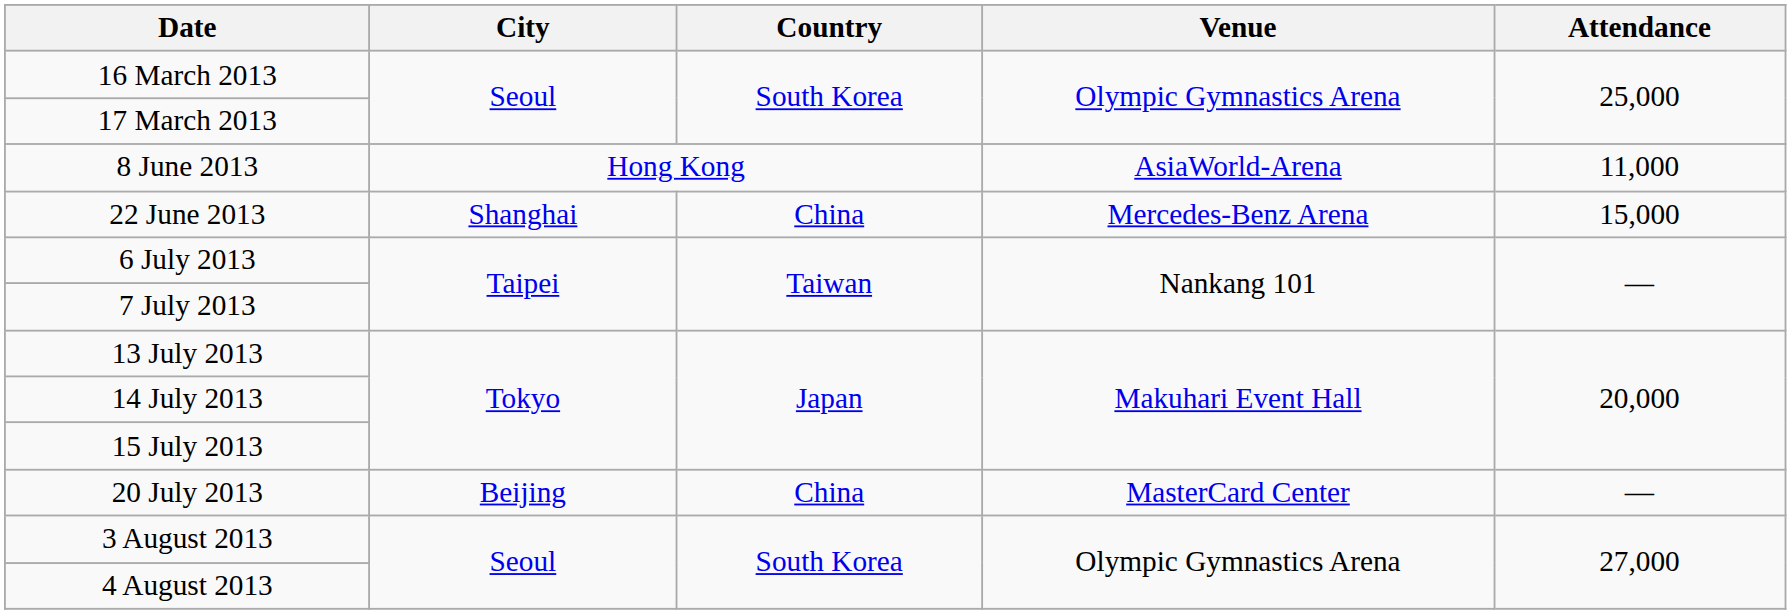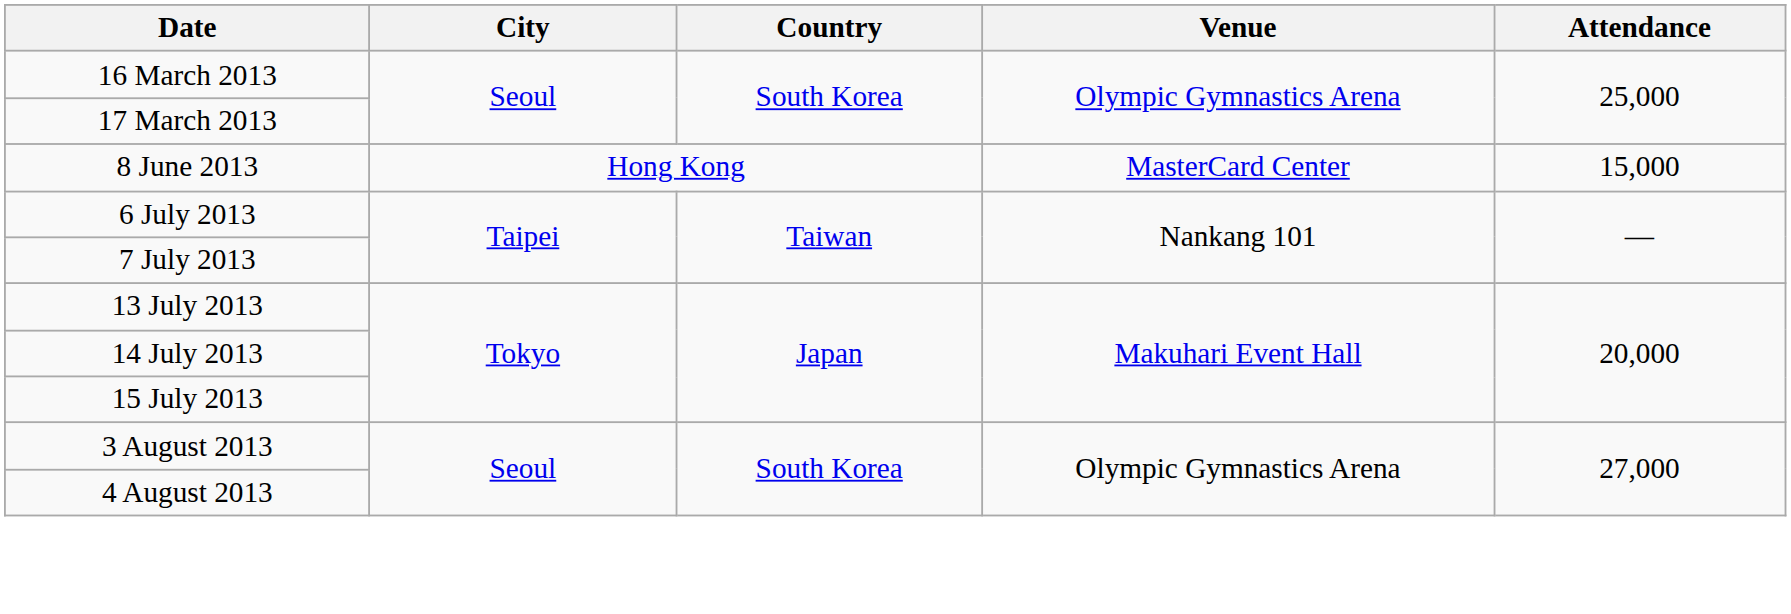 <table class="wikitable plainrowheaders" style="text-align:center;">
 <tr>
 <th scope="col" style="width:12em;">Date</th>
 <th scope="col" style="width:10em;">City</th>
 <th scope="col" style="width:10em;">Country</th>
 <th scope="col" style="width:17em;">Venue</th>
 <th scope="col" style="width:9.5em;">Attendance</th>
 </tr>
 <tr>
 <td>16 March 2013</td>
 <td rowspan=2><a href='#'>Seoul</a></td>
 <td rowspan=2><a href='#'>South Korea</a></td>
 <td rowspan=2><a href='#'>Olympic Gymnastics Arena</a></td>
 <td rowspan=2>25,000</td>
 </tr>
 <tr>
 <td>17 March 2013</td>
 </tr>
 <tr>
 <td>8 June 2013</td>
 <td colspan=2><a href='#'>Hong Kong</a></td>
-<td><a href='#'>AsiaWorld-Arena</a></td>
-<td>11,000</td>
-</tr>
-<tr>
-<td>22 June 2013</td>
-<td><a href='#'>Shanghai</a></td>
-<td><a href='#'>China</a></td>
-<td><a href='#'>Mercedes-Benz Arena</a></td>
+<td><a href='#'>MasterCard Center</a></td>
 <td>15,000</td>
 </tr>
 <tr>
 <td>6 July 2013</td>
 <td rowspan=2><a href='#'>Taipei</a></td>
 <td rowspan=2><a href='#'>Taiwan</a></td>
 <td rowspan=2>Nankang 101</td>
 <td rowspan=2>—</td>
 </tr>
 <tr>
 <td>7 July 2013</td>
 </tr>
 <tr>
 <td>13 July 2013</td>
 <td rowspan=3><a href='#'>Tokyo</a></td>
 <td rowspan=3><a href='#'>Japan</a></td>
 <td rowspan=3><a href='#'>Makuhari Event Hall</a></td>
 <td rowspan=3>20,000</td>
 </tr>
 <tr>
 <td>14 July 2013</td>
 </tr>
 <tr>
 <td>15 July 2013</td>
 </tr>
 <tr>
-<td>20 July 2013</td>
-<td><a href='#'>Beijing</a></td>
-<td><a href='#'>China</a></td>
-<td><a href='#'>MasterCard Center</a></td>
-<td>—</td>
-</tr>
-<tr>
 <td>3 August 2013</td>
 <td rowspan=2><a href='#'>Seoul</a></td>
 <td rowspan=2><a href='#'>South Korea</a></td>
 <td rowspan=2>Olympic Gymnastics Arena</td>
 <td rowspan=2>27,000</td>
 </tr>
 <tr>
 <td>4 August 2013</td>
 </tr>
 </table>
